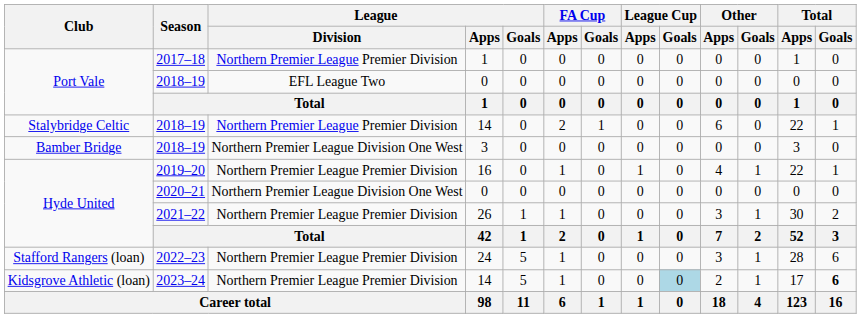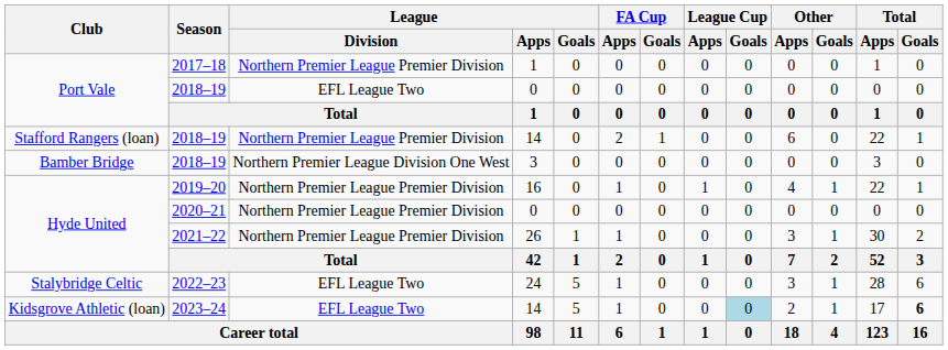 <table class="wikitable" style="text-align:center">
 <tr>
 <th rowspan="2">Club</th>
 <th rowspan="2">Season</th>
 <th colspan="3">League</th>
 <th colspan="2"><a href='#'>FA Cup</a></th>
 <th colspan="2">League Cup</th>
 <th colspan="2">Other</th>
 <th colspan="2">Total</th>
 </tr>
 <tr>
 <th>Division</th>
 <th>Apps</th>
 <th>Goals</th>
 <th>Apps</th>
 <th>Goals</th>
 <th>Apps</th>
 <th>Goals</th>
 <th>Apps</th>
 <th>Goals</th>
 <th>Apps</th>
 <th>Goals</th>
 </tr>
 <tr>
 <td rowspan="3"><a href='#'>Port Vale</a></td>
 <td><a href='#'>2017–18</a></td>
 <td><a href='#'>Northern Premier League</a> Premier Division</td>
 <td>1</td>
 <td>0</td>
 <td>0</td>
 <td>0</td>
 <td>0</td>
 <td>0</td>
 <td>0</td>
 <td>0</td>
 <td>1</td>
 <td>0</td>
 </tr>
 <tr>
 <td><a href='#'>2018–19</a></td>
 <td>EFL League Two</td>
 <td>0</td>
 <td>0</td>
 <td>0</td>
 <td>0</td>
 <td>0</td>
 <td>0</td>
 <td>0</td>
 <td>0</td>
 <td>0</td>
 <td>0</td>
 </tr>
 <tr>
 <th colspan="2">Total</th>
 <th>1</th>
 <th>0</th>
 <th>0</th>
 <th>0</th>
 <th>0</th>
 <th>0</th>
 <th>0</th>
 <th>0</th>
 <th>1</th>
 <th>0</th>
 </tr>
 <tr>
-<td><a href='#'>Stalybridge Celtic</a></td>
+<td><a href='#'>Stafford Rangers</a> (loan)</td>
 <td><a href='#'>2018–19</a></td>
 <td><a href='#'>Northern Premier League</a> Premier Division</td>
 <td>14</td>
 <td>0</td>
 <td>2</td>
 <td>1</td>
 <td>0</td>
 <td>0</td>
 <td>6</td>
 <td>0</td>
 <td>22</td>
 <td>1</td>
 </tr>
 <tr>
 <td><a href='#'>Bamber Bridge</a></td>
 <td><a href='#'>2018–19</a></td>
 <td>Northern Premier League Division One West</td>
 <td>3</td>
 <td>0</td>
 <td>0</td>
 <td>0</td>
 <td>0</td>
 <td>0</td>
 <td>0</td>
 <td>0</td>
 <td>3</td>
 <td>0</td>
 </tr>
 <tr>
 <td rowspan="4"><a href='#'>Hyde United</a></td>
 <td><a href='#'>2019–20</a></td>
 <td>Northern Premier League Premier Division</td>
 <td>16</td>
 <td>0</td>
 <td>1</td>
 <td>0</td>
 <td>1</td>
 <td>0</td>
 <td>4</td>
 <td>1</td>
 <td>22</td>
 <td>1</td>
 </tr>
 <tr>
 <td><a href='#'>2020–21</a></td>
-<td>Northern Premier League Division One West</td>
+<td>Northern Premier League Premier Division</td>
 <td>0</td>
 <td>0</td>
 <td>0</td>
 <td>0</td>
 <td>0</td>
 <td>0</td>
 <td>0</td>
 <td>0</td>
 <td>0</td>
 <td>0</td>
 </tr>
 <tr>
 <td><a href='#'>2021–22</a></td>
 <td>Northern Premier League Premier Division</td>
 <td>26</td>
 <td>1</td>
 <td>1</td>
 <td>0</td>
 <td>0</td>
 <td>0</td>
 <td>3</td>
 <td>1</td>
 <td>30</td>
 <td>2</td>
 </tr>
 <tr>
 <th colspan="2">Total</th>
 <th>42</th>
 <th>1</th>
 <th>2</th>
 <th>0</th>
 <th>1</th>
 <th>0</th>
 <th>7</th>
 <th>2</th>
 <th>52</th>
 <th>3</th>
 </tr>
 <tr>
-<td><a href='#'>Stafford Rangers</a> (loan)</td>
+<td><a href='#'>Stalybridge Celtic</a></td>
 <td><a href='#'>2022–23</a></td>
-<td>Northern Premier League Premier Division</td>
+<td>EFL League Two</td>
 <td>24</td>
 <td>5</td>
 <td>1</td>
 <td>0</td>
 <td>0</td>
 <td>0</td>
 <td>3</td>
 <td>1</td>
 <td>28</td>
 <td>6</td>
 </tr>
 <tr>
 <td><a href='#'>Kidsgrove Athletic</a> (loan)</td>
 <td><a href='#'>2023–24</a></td>
-<td>Northern Premier League Premier Division</td>
+<td><a href='#'>EFL League Two</a></td>
 <td>14</td>
 <td>5</td>
 <td>1</td>
 <td>0</td>
 <td>0</td>
 <td style="background: lightblue;">0</td>
 <td>2</td>
 <td>1</td>
 <td>17</td>
 <td><strong>6</strong></td>
 </tr>
 <tr>
 <th colspan="3">Career total</th>
 <th>98</th>
 <th>11</th>
 <th>6</th>
 <th>1</th>
 <th>1</th>
 <th>0</th>
 <th>18</th>
 <th>4</th>
 <th>123</th>
 <th>16</th>
 </tr>
 </table>
